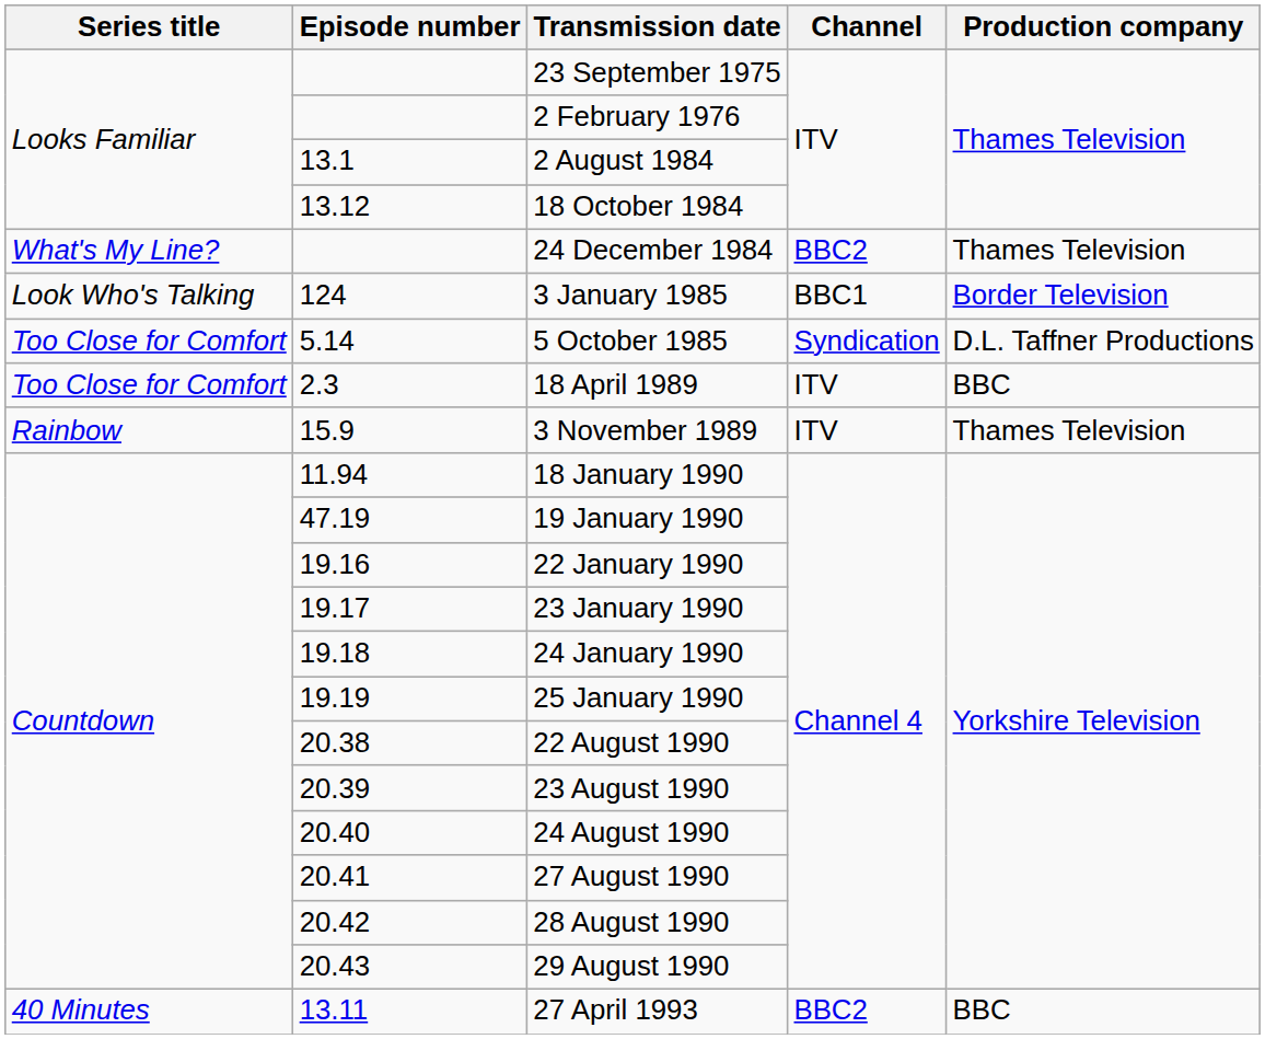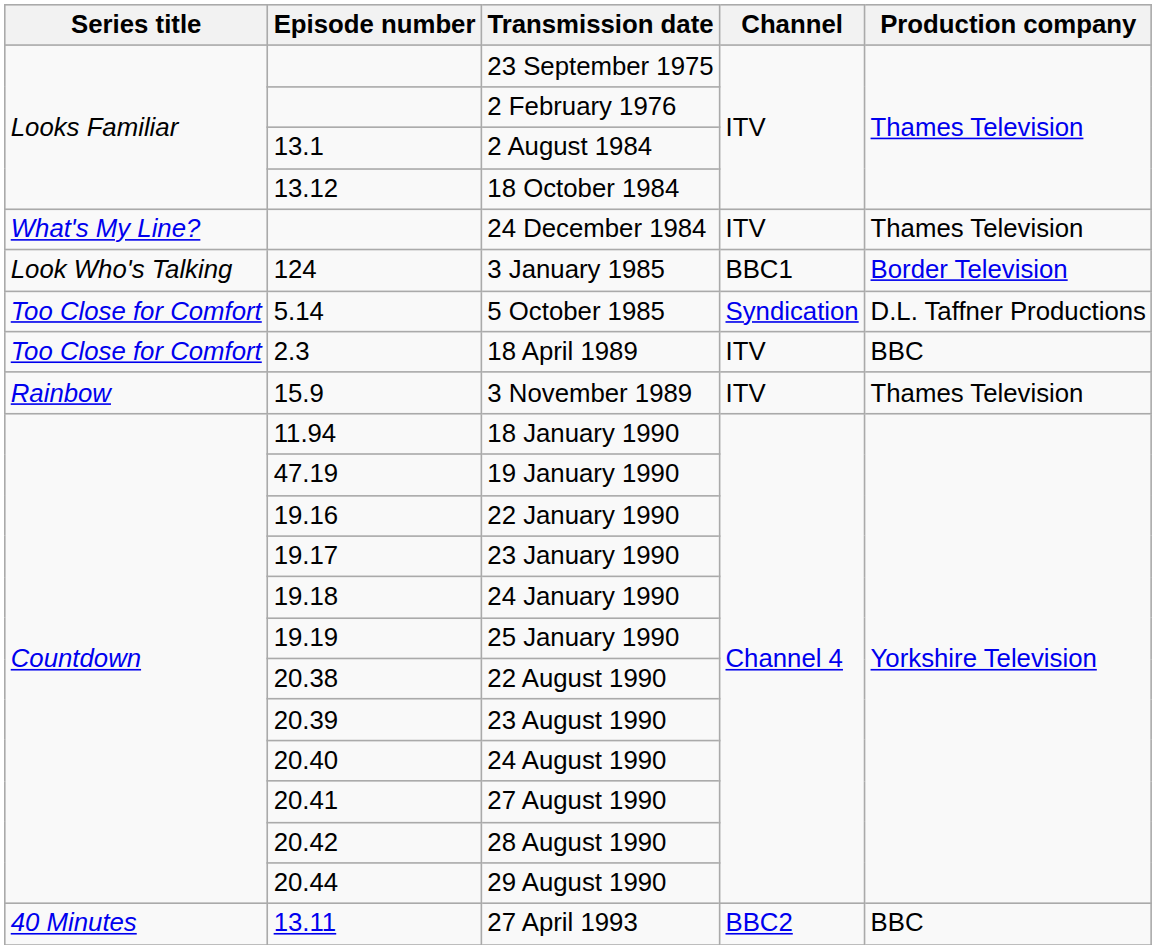 <table class="wikitable">
 <tr>
 <th>Series title</th>
 <th>Episode number</th>
 <th>Transmission date</th>
 <th>Channel</th>
 <th>Production company</th>
 </tr>
 <tr>
 <td rowspan=4><em>Looks Familiar</em></td>
 <td></td>
 <td>23 September 1975</td>
 <td rowspan=4>ITV</td>
 <td rowspan=4><a href='#'>Thames Television</a></td>
 </tr>
 <tr>
 <td></td>
 <td>2 February 1976</td>
 </tr>
 <tr>
 <td>13.1</td>
 <td>2 August 1984</td>
 </tr>
 <tr>
 <td>13.12</td>
 <td>18 October 1984</td>
 </tr>
 <tr>
 <td><em><a href='#'>What's My Line?</a></em></td>
 <td></td>
 <td>24 December 1984</td>
-<td><a href='#'>BBC2</a></td>
+<td>ITV</td>
 <td>Thames Television</td>
 </tr>
 <tr>
 <td><em>Look Who's Talking</em></td>
 <td>124</td>
 <td>3 January 1985</td>
 <td>BBC1</td>
 <td><a href='#'>Border Television</a></td>
 </tr>
 <tr>
 <td><em><a href='#'>Too Close for Comfort</a></em></td>
 <td>5.14</td>
 <td>5 October 1985</td>
 <td><a href='#'>Syndication</a></td>
 <td>D.L. Taffner Productions</td>
 </tr>
 <tr>
 <td><em><a href='#'>Too Close for Comfort</a></em></td>
 <td>2.3</td>
 <td>18 April 1989</td>
 <td>ITV</td>
 <td>BBC</td>
 </tr>
 <tr>
 <td><em><a href='#'>Rainbow</a></em></td>
 <td>15.9</td>
 <td>3 November 1989</td>
 <td>ITV</td>
 <td>Thames Television</td>
 </tr>
 <tr>
 <td rowspan=12><em><a href='#'>Countdown</a></em></td>
 <td>11.94</td>
 <td>18 January 1990</td>
 <td rowspan=12><a href='#'>Channel 4</a></td>
 <td rowspan=12><a href='#'>Yorkshire Television</a></td>
 </tr>
 <tr>
 <td>47.19</td>
 <td>19 January 1990</td>
 </tr>
 <tr>
 <td>19.16</td>
 <td>22 January 1990</td>
 </tr>
 <tr>
 <td>19.17</td>
 <td>23 January 1990</td>
 </tr>
 <tr>
 <td>19.18</td>
 <td>24 January 1990</td>
 </tr>
 <tr>
 <td>19.19</td>
 <td>25 January 1990</td>
 </tr>
 <tr>
 <td>20.38</td>
 <td>22 August 1990</td>
 </tr>
 <tr>
 <td>20.39</td>
 <td>23 August 1990</td>
 </tr>
 <tr>
 <td>20.40</td>
 <td>24 August 1990</td>
 </tr>
 <tr>
 <td>20.41</td>
 <td>27 August 1990</td>
 </tr>
 <tr>
 <td>20.42</td>
 <td>28 August 1990</td>
 </tr>
 <tr>
-<td>20.43</td>
+<td>20.44</td>
 <td>29 August 1990</td>
 </tr>
 <tr>
 <td><em><a href='#'>40 Minutes</a></em></td>
 <td><a href='#'>13.11</a></td>
 <td>27 April 1993</td>
 <td><a href='#'>BBC2</a></td>
 <td>BBC</td>
 </tr>
 </table>
